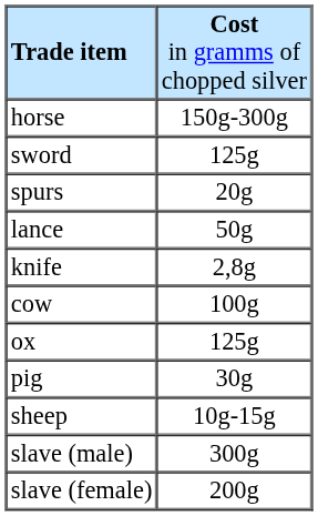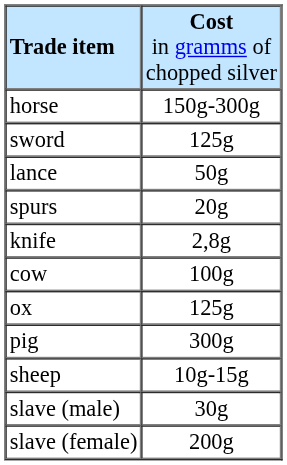 <table align="right" border="solid" cellpadding="2" cellspacing="0">
 <tr bgcolor="#C2E6FF">
 <td><strong>Trade item</strong></td>
 <td align="center"><strong>Cost</strong><br>in <a href='#'>gramms</a> of<br>chopped silver</td>
 </tr>
 <tr>
 <td>horse</td>
 <td align="center">150g-300g</td>
 </tr>
 <tr>
 <td>sword</td>
 <td align="center">125g</td>
 </tr>
 <tr>
+<td>lance</td>
+<td align="center">50g</td>
+</tr>
+<tr>
 <td>spurs</td>
 <td align="center">20g</td>
-</tr>
-<tr>
-<td>lance</td>
-<td align="center">50g</td>
 </tr>
 <tr>
 <td>knife</td>
 <td align="center">2,8g</td>
 </tr>
 <tr>
 <td>cow</td>
 <td align="center">100g</td>
 </tr>
 <tr>
 <td>ox</td>
 <td align="center">125g</td>
 </tr>
 <tr>
 <td>pig</td>
-<td align="center">30g</td>
+<td align="center">300g</td>
 </tr>
 <tr>
 <td>sheep</td>
 <td align="center">10g-15g</td>
 </tr>
 <tr>
 <td>slave (male)</td>
-<td align="center">300g</td>
+<td align="center">30g</td>
 </tr>
 <tr>
 <td>slave (female)</td>
 <td align="center">200g</td>
 </tr>
 </table>
